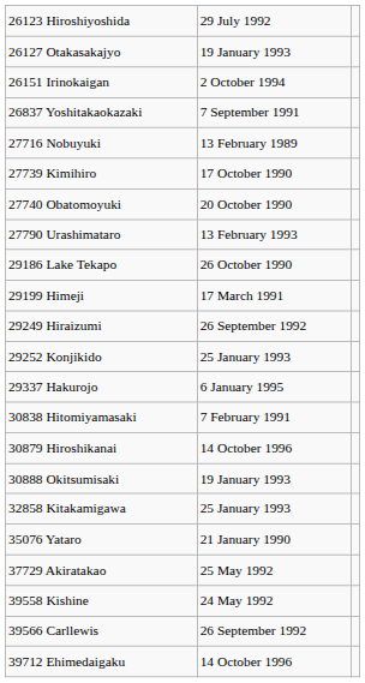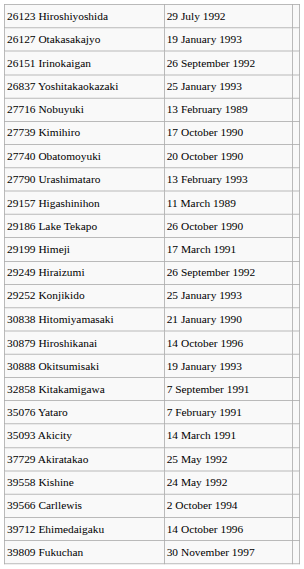 <table class="wikitable" style="font-size: 89%; float: left; width: 26em; margin-right: 1em; height: 700px">
 <tr>
 <td>26123 Hiroshiyoshida</td>
 <td>29 July 1992</td>
 <td></td>
 </tr>
 <tr>
 <td>26127 Otakasakajyo</td>
 <td>19 January 1993</td>
 <td></td>
 </tr>
 <tr>
 <td>26151 Irinokaigan</td>
-<td>2 October 1994</td>
+<td>26 September 1992</td>
 <td></td>
 </tr>
 <tr>
 <td>26837 Yoshitakaokazaki</td>
-<td>7 September 1991</td>
+<td>25 January 1993</td>
 <td></td>
 </tr>
 <tr>
 <td>27716 Nobuyuki</td>
 <td>13 February 1989</td>
 <td></td>
 </tr>
 <tr>
 <td>27739 Kimihiro</td>
 <td>17 October 1990</td>
 <td></td>
 </tr>
 <tr>
 <td>27740 Obatomoyuki</td>
 <td>20 October 1990</td>
 <td></td>
 </tr>
 <tr>
 <td>27790 Urashimataro</td>
 <td>13 February 1993</td>
 <td></td>
 </tr>
 <tr>
+<td>29157 Higashinihon</td>
+<td>11 March 1989</td>
+<td></td>
+</tr>
+<tr>
 <td>29186 Lake Tekapo</td>
 <td>26 October 1990</td>
 <td></td>
 </tr>
 <tr>
 <td>29199 Himeji</td>
 <td>17 March 1991</td>
 <td></td>
 </tr>
 <tr>
 <td>29249 Hiraizumi</td>
 <td>26 September 1992</td>
 <td></td>
 </tr>
 <tr>
 <td>29252 Konjikido</td>
 <td>25 January 1993</td>
 <td></td>
 </tr>
 <tr>
-<td>29337 Hakurojo</td>
-<td>6 January 1995</td>
-<td></td>
-</tr>
-<tr>
 <td>30838 Hitomiyamasaki</td>
-<td>7 February 1991</td>
+<td>21 January 1990</td>
 <td></td>
 </tr>
 <tr>
 <td>30879 Hiroshikanai</td>
 <td>14 October 1996</td>
 <td></td>
 </tr>
 <tr>
 <td>30888 Okitsumisaki</td>
 <td>19 January 1993</td>
 <td></td>
 </tr>
 <tr>
 <td>32858 Kitakamigawa</td>
-<td>25 January 1993</td>
+<td>7 September 1991</td>
 <td></td>
 </tr>
 <tr>
 <td>35076 Yataro</td>
-<td>21 January 1990</td>
+<td>7 February 1991</td>
+<td></td>
+</tr>
+<tr>
+<td>35093 Akicity</td>
+<td>14 March 1991</td>
 <td></td>
 </tr>
 <tr>
 <td>37729 Akiratakao</td>
 <td>25 May 1992</td>
 <td></td>
 </tr>
 <tr>
 <td>39558 Kishine</td>
 <td>24 May 1992</td>
 <td></td>
 </tr>
 <tr>
 <td>39566 Carllewis</td>
-<td>26 September 1992</td>
+<td>2 October 1994</td>
 <td></td>
 </tr>
 <tr>
 <td>39712 Ehimedaigaku</td>
 <td>14 October 1996</td>
 <td></td>
 </tr>
+<tr>
+<td>39809 Fukuchan</td>
+<td>30 November 1997</td>
+<td></td>
+</tr>
 </table>
